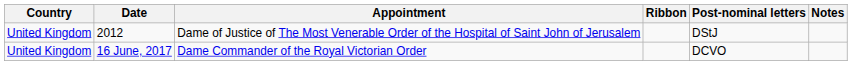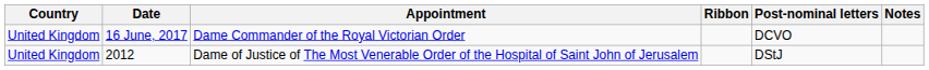 <table class="wikitable sortable">
 <tr>
 <th>Country</th>
 <th>Date</th>
 <th>Appointment</th>
 <th>Ribbon</th>
 <th>Post-nominal letters</th>
 <th>Notes</th>
 </tr>
 <tr>
 <td><a href='#'>United Kingdom</a></td>
+<td><a href='#'>16 June, 2017</a></td>
+<td><a href='#'>Dame Commander of the Royal Victorian Order</a></td>
+<td></td>
+<td>DCVO</td>
+<td></td>
+</tr>
+<tr>
+<td><a href='#'>United Kingdom</a></td>
 <td>2012</td>
 <td>Dame of Justice of <a href='#'>The Most Venerable Order of the Hospital of Saint John of Jerusalem</a></td>
 <td></td>
 <td>DStJ</td>
 <td></td>
 </tr>
-<tr>
-<td><a href='#'>United Kingdom</a></td>
-<td><a href='#'>16 June, 2017</a></td>
-<td><a href='#'>Dame Commander of the Royal Victorian Order</a></td>
-<td></td>
-<td>DCVO</td>
-<td></td>
-</tr>
 </table>
